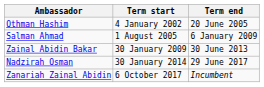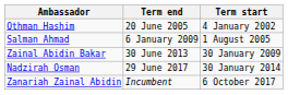 <table class=wikitable>
 <tr>
 <th>Ambassador</th>
+<th>Term end</th>
 <th>Term start</th>
-<th>Term end</th>
 </tr>
 <tr>
 <td><a href='#'>Othman Hashim</a></td>
+<td>20 June 2005</td>
 <td>4 January 2002</td>
-<td>20 June 2005</td>
 </tr>
 <tr>
 <td><a href='#'>Salman Ahmad</a></td>
+<td>6 January 2009</td>
 <td>1 August 2005</td>
-<td>6 January 2009</td>
 </tr>
 <tr>
 <td><a href='#'>Zainal Abidin Bakar</a></td>
+<td>30 June 2013</td>
 <td>30 January 2009</td>
-<td>30 June 2013</td>
 </tr>
 <tr>
 <td><a href='#'>Nadzirah Osman</a></td>
+<td>29 June 2017</td>
 <td>30 January 2014</td>
-<td>29 June 2017</td>
 </tr>
 <tr>
 <td><a href='#'>Zanariah Zainal Abidin</a></td>
+<td><em>Incumbent</em></td>
 <td>6 October 2017</td>
-<td><em>Incumbent</em></td>
 </tr>
 </table>
